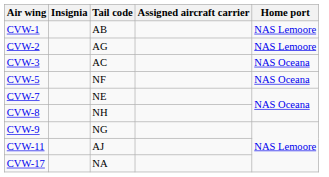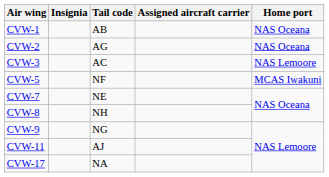 <table class="wikitable sortable">
 <tr>
 <th>Air wing</th>
 <th>Insignia</th>
 <th>Tail code</th>
 <th>Assigned aircraft carrier</th>
 <th>Home port</th>
 </tr>
 <tr>
 <td><a href='#'>CVW-1</a></td>
 <td></td>
 <td>AB</td>
 <td></td>
-<td><a href='#'>NAS Lemoore</a></td>
+<td><a href='#'>NAS Oceana</a></td>
 </tr>
 <tr>
 <td><a href='#'>CVW-2</a></td>
 <td></td>
 <td>AG</td>
 <td></td>
-<td><a href='#'>NAS Lemoore</a></td>
+<td><a href='#'>NAS Oceana</a></td>
 </tr>
 <tr>
 <td><a href='#'>CVW-3</a></td>
 <td></td>
 <td>AC</td>
 <td></td>
-<td><a href='#'>NAS Oceana</a></td>
+<td><a href='#'>NAS Lemoore</a></td>
 </tr>
 <tr>
 <td><a href='#'>CVW-5</a></td>
 <td></td>
 <td>NF</td>
 <td></td>
-<td><a href='#'>NAS Oceana</a></td>
+<td><a href='#'>MCAS Iwakuni</a></td>
 </tr>
 <tr>
 <td><a href='#'>CVW-7</a></td>
 <td></td>
 <td>NE</td>
 <td></td>
 <td rowspan=2><a href='#'>NAS Oceana</a></td>
 </tr>
 <tr>
 <td><a href='#'>CVW-8</a></td>
 <td></td>
 <td>NH</td>
 <td></td>
 </tr>
 <tr>
 <td><a href='#'>CVW-9</a></td>
 <td></td>
 <td>NG</td>
 <td></td>
 <td rowspan=3><a href='#'>NAS Lemoore</a></td>
 </tr>
 <tr>
 <td><a href='#'>CVW-11</a></td>
 <td></td>
 <td>AJ</td>
 <td></td>
 </tr>
 <tr>
 <td><a href='#'>CVW-17</a></td>
 <td></td>
 <td>NA</td>
 <td></td>
 </tr>
 </table>
